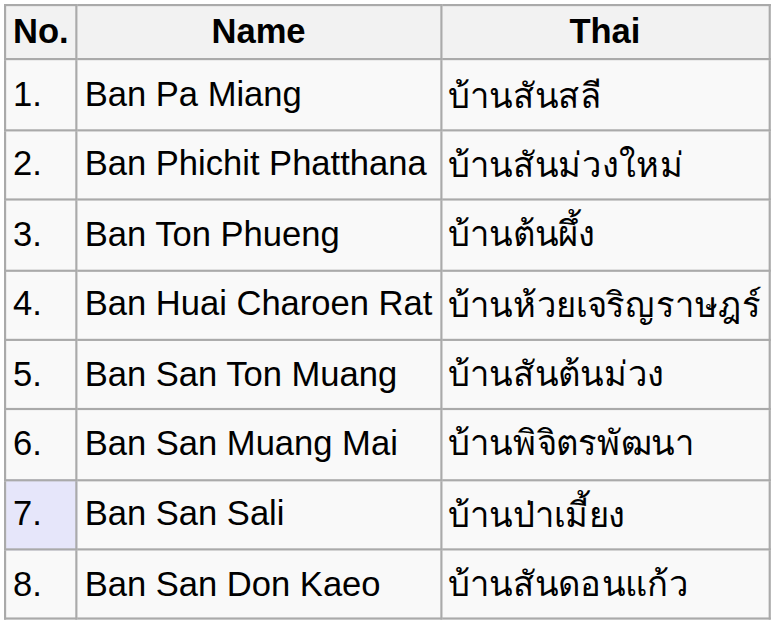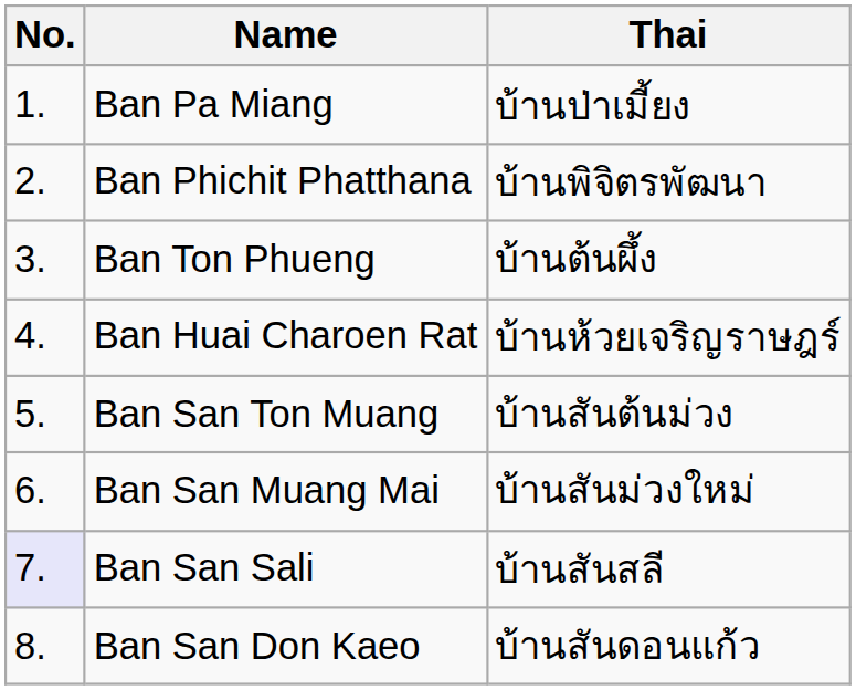 <table class="wikitable sortable">
 <tr>
 <th>No.</th>
 <th>Name</th>
 <th>Thai</th>
 </tr>
 <tr>
 <td>1.</td>
 <td>Ban Pa Miang</td>
-<td>บ้านสันสลี</td>
+<td>บ้านป่าเมี้ยง</td>
 </tr>
 <tr>
 <td>2.</td>
 <td>Ban Phichit Phatthana</td>
-<td>บ้านสันม่วงใหม่</td>
+<td>บ้านพิจิตรพัฒนา</td>
 </tr>
 <tr>
 <td>3.</td>
 <td>Ban Ton Phueng</td>
 <td>บ้านต้นผึ้ง</td>
 </tr>
 <tr>
 <td>4.</td>
 <td>Ban Huai Charoen Rat</td>
 <td>บ้านห้วยเจริญราษฎร์</td>
 </tr>
 <tr>
 <td>5.</td>
 <td>Ban San Ton Muang</td>
 <td>บ้านสันต้นม่วง</td>
 </tr>
 <tr>
 <td>6.</td>
 <td>Ban San Muang Mai</td>
-<td>บ้านพิจิตรพัฒนา</td>
+<td>บ้านสันม่วงใหม่</td>
 </tr>
 <tr>
 <td style="background: lavender;">7.</td>
 <td>Ban San Sali</td>
-<td>บ้านป่าเมี้ยง</td>
+<td>บ้านสันสลี</td>
 </tr>
 <tr>
 <td>8.</td>
 <td>Ban San Don Kaeo</td>
 <td>บ้านสันดอนแก้ว</td>
 </tr>
 </table>
